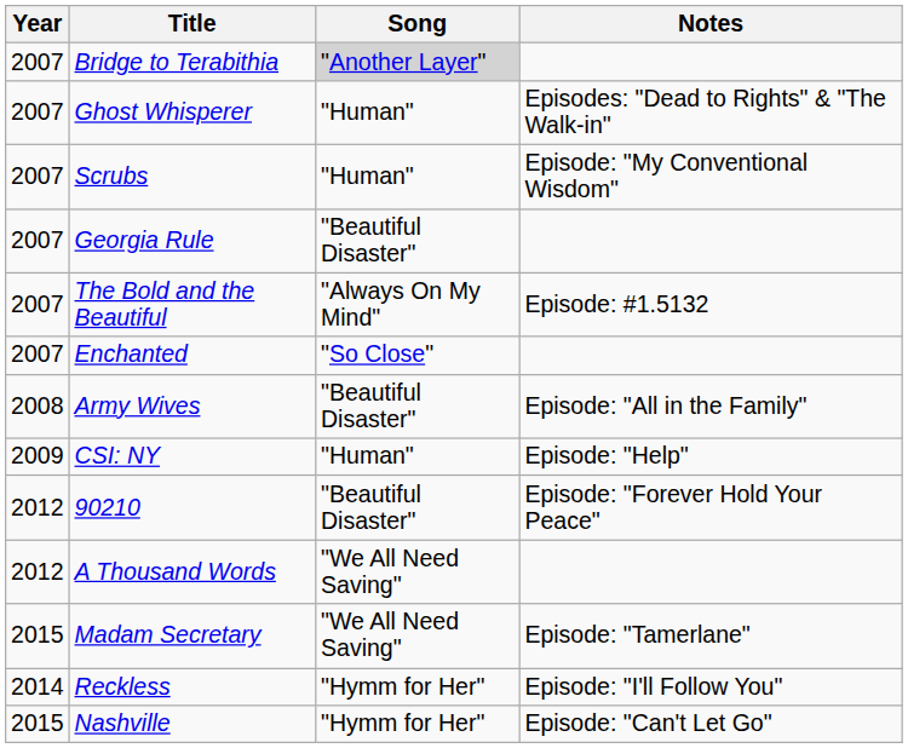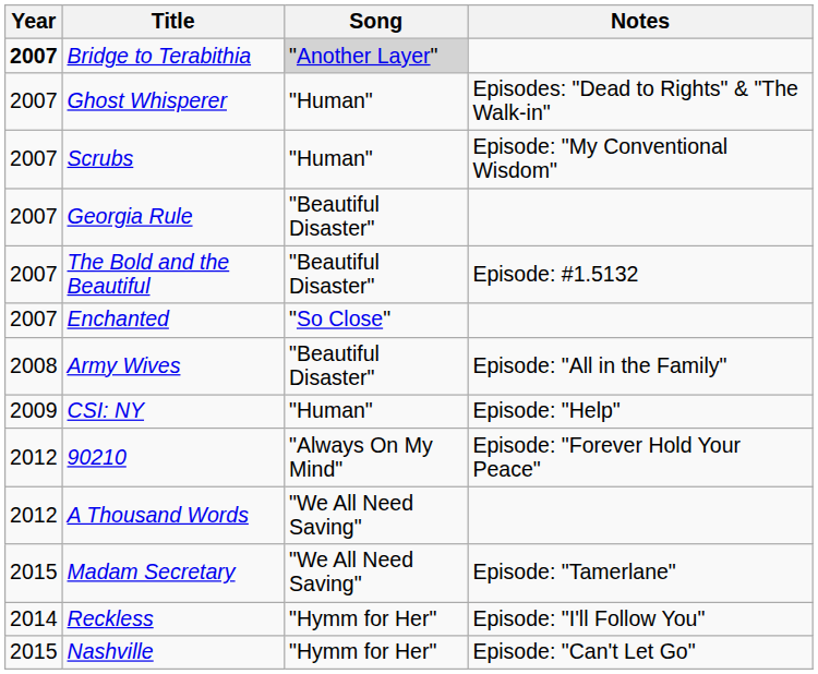 <table class="wikitable sortable">
 <tr>
 <th>Year</th>
 <th>Title</th>
 <th>Song</th>
 <th class="unsortable">Notes</th>
 </tr>
 <tr>
-<td>2007</td>
+<td><strong>2007</strong></td>
 <td><em><a href='#'>Bridge to Terabithia</a></em></td>
 <td style="background: lightgrey;">"<a href='#'>Another Layer</a>"</td>
 <td></td>
 </tr>
 <tr>
 <td>2007</td>
 <td><em><a href='#'>Ghost Whisperer</a></em></td>
 <td>"Human"</td>
 <td>Episodes: "Dead to Rights" & "The Walk-in"</td>
 </tr>
 <tr>
 <td>2007</td>
 <td><em><a href='#'>Scrubs</a></em></td>
 <td>"Human"</td>
 <td>Episode: "My Conventional Wisdom"</td>
 </tr>
 <tr>
 <td>2007</td>
 <td><em><a href='#'>Georgia Rule</a></em></td>
 <td>"Beautiful Disaster"</td>
 <td></td>
 </tr>
 <tr>
 <td>2007</td>
 <td><em><a href='#'>The Bold and the Beautiful</a></em></td>
-<td>"Always On My Mind"</td>
+<td>"Beautiful Disaster"</td>
 <td>Episode: #1.5132</td>
 </tr>
 <tr>
 <td>2007</td>
 <td><em><a href='#'>Enchanted</a></em></td>
 <td>"<a href='#'>So Close</a>"</td>
 <td></td>
 </tr>
 <tr>
 <td>2008</td>
 <td><em><a href='#'>Army Wives</a></em></td>
 <td>"Beautiful Disaster"</td>
 <td>Episode: "All in the Family"</td>
 </tr>
 <tr>
 <td>2009</td>
 <td><em><a href='#'>CSI: NY</a></em></td>
 <td>"Human"</td>
 <td>Episode: "Help"</td>
 </tr>
 <tr>
 <td>2012</td>
 <td><em><a href='#'>90210</a></em></td>
-<td>"Beautiful Disaster"</td>
+<td>"Always On My Mind"</td>
 <td>Episode: "Forever Hold Your Peace"</td>
 </tr>
 <tr>
 <td>2012</td>
 <td><em><a href='#'>A Thousand Words</a></em></td>
 <td>"We All Need Saving"</td>
 <td></td>
 </tr>
 <tr>
 <td>2015</td>
 <td><em><a href='#'>Madam Secretary</a></em></td>
 <td>"We All Need Saving"</td>
 <td>Episode: "Tamerlane"</td>
 </tr>
 <tr>
 <td>2014</td>
 <td><em><a href='#'>Reckless</a></em></td>
 <td>"Hymm for Her"</td>
 <td>Episode: "I'll Follow You"</td>
 </tr>
 <tr>
 <td>2015</td>
 <td><em><a href='#'>Nashville</a></em></td>
 <td>"Hymm for Her"</td>
 <td>Episode: "Can't Let Go"</td>
 </tr>
 </table>
